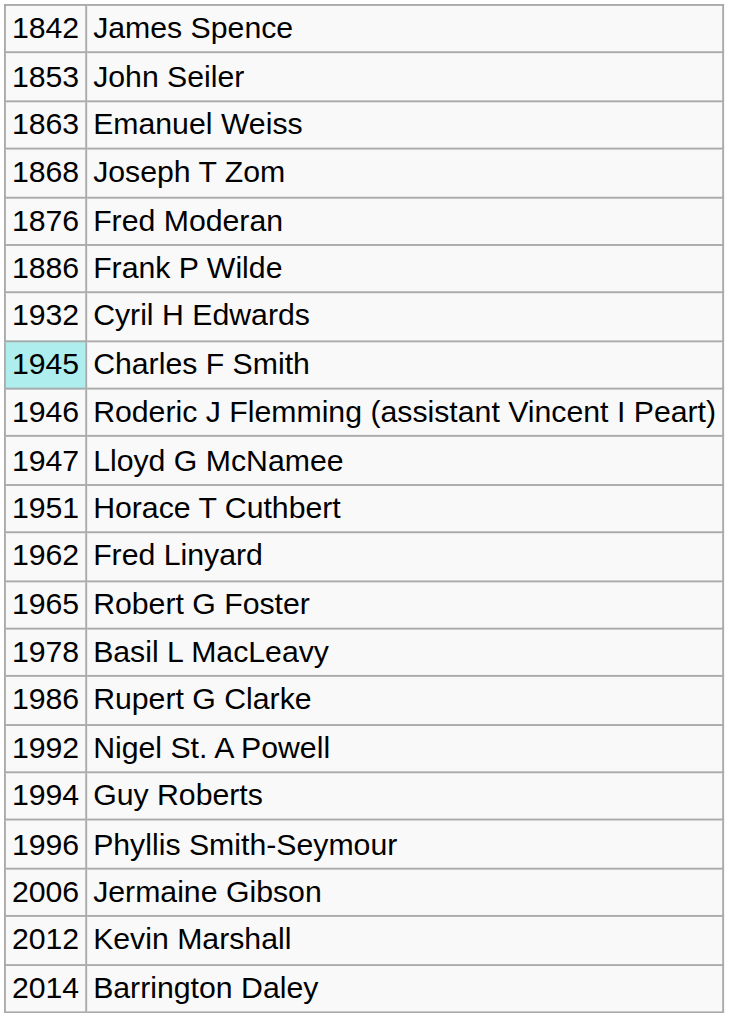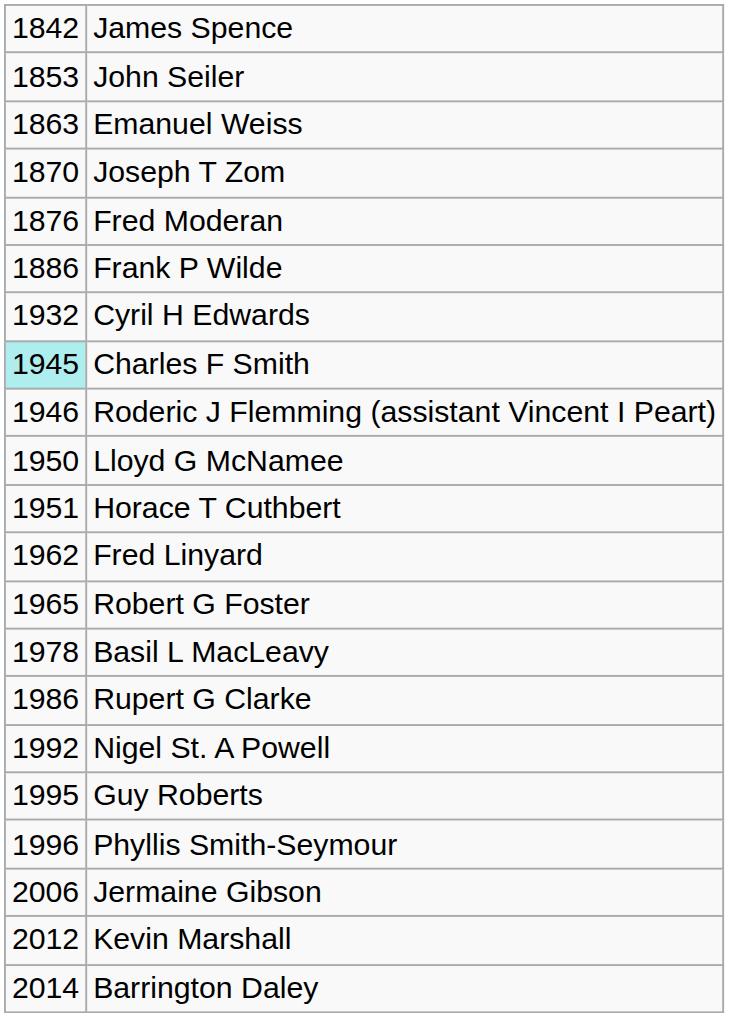 <table class="wikitable">
 <tr>
 <td>1842</td>
 <td>James Spence</td>
 </tr>
 <tr>
 <td>1853</td>
 <td>John Seiler</td>
 </tr>
 <tr>
 <td>1863</td>
 <td>Emanuel Weiss</td>
 </tr>
 <tr>
-<td>1868</td>
+<td>1870</td>
 <td>Joseph T Zom</td>
 </tr>
 <tr>
 <td>1876</td>
 <td>Fred Moderan</td>
 </tr>
 <tr>
 <td>1886</td>
 <td>Frank P Wilde</td>
 </tr>
 <tr>
 <td>1932</td>
 <td>Cyril H Edwards</td>
 </tr>
 <tr>
 <td style="background: paleturquoise;">1945</td>
 <td>Charles F Smith</td>
 </tr>
 <tr>
 <td>1946</td>
 <td>Roderic J Flemming (assistant Vincent I Peart)</td>
 </tr>
 <tr>
-<td>1947</td>
+<td>1950</td>
 <td>Lloyd G McNamee</td>
 </tr>
 <tr>
 <td>1951</td>
 <td>Horace T Cuthbert</td>
 </tr>
 <tr>
 <td>1962</td>
 <td>Fred Linyard</td>
 </tr>
 <tr>
 <td>1965</td>
 <td>Robert G Foster</td>
 </tr>
 <tr>
 <td>1978</td>
 <td>Basil L MacLeavy</td>
 </tr>
 <tr>
 <td>1986</td>
 <td>Rupert G Clarke</td>
 </tr>
 <tr>
 <td>1992</td>
 <td>Nigel St. A Powell</td>
 </tr>
 <tr>
-<td>1994</td>
+<td>1995</td>
 <td>Guy Roberts</td>
 </tr>
 <tr>
 <td>1996</td>
 <td>Phyllis Smith-Seymour</td>
 </tr>
 <tr>
 <td>2006</td>
 <td>Jermaine Gibson</td>
 </tr>
 <tr>
 <td>2012</td>
 <td>Kevin Marshall</td>
 </tr>
 <tr>
 <td>2014</td>
 <td>Barrington Daley</td>
 </tr>
 </table>
